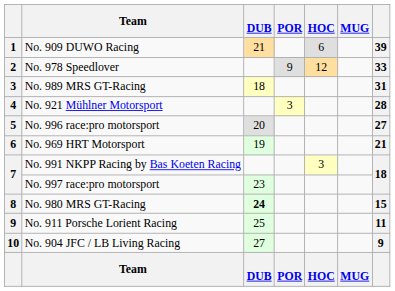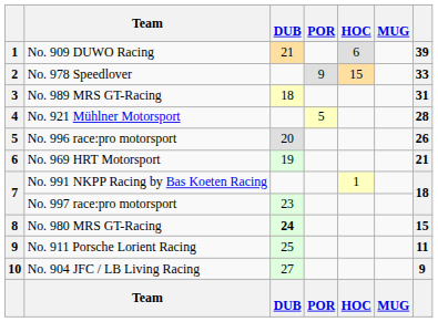 <table align=left| class="wikitable" style="font-size: 85%; text-align: center">
 <tr valign="top">
 <th valign=middle></th>
 <th valign=middle>Team</th>
 <th><br><a href='#'>DUB</a></th>
 <th><br><a href='#'>POR</a></th>
 <th><br><a href='#'>HOC</a></th>
 <th><br><a href='#'>MUG</a></th>
 <th valign=middle>  </th>
 </tr>
 <tr>
 <th>1</th>
 <td align=left> No. 909 DUWO Racing</td>
 <td style="background:#FFDF9F;">21</td>
 <td></td>
 <td style="background:#DFDFDF;">6</td>
 <td></td>
 <th>39</th>
 </tr>
 <tr>
 <th>2</th>
 <td align=left> No. 978 Speedlover</td>
 <td></td>
 <td style="background:#DFDFDF;">9</td>
-<td style="background:#FFDF9F;">12</td>
+<td style="background:#FFDF9F;">15</td>
 <td></td>
 <th>33</th>
 </tr>
 <tr>
 <th>3</th>
 <td align=left> No. 989 MRS GT-Racing</td>
 <td style="background:#FFFFBF;">18</td>
 <td></td>
 <td></td>
 <td></td>
 <th>31</th>
 </tr>
 <tr>
 <th>4</th>
 <td align=left> No. 921 <a href='#'>Mühlner Motorsport</a></td>
 <td></td>
-<td style="background:#FFFFBF;">3</td>
+<td style="background:#FFFFBF;">5</td>
 <td></td>
 <td></td>
 <th>28</th>
 </tr>
 <tr>
 <th>5</th>
 <td align=left> No. 996 race:pro motorsport</td>
 <td style="background:#DFDFDF;">20</td>
 <td></td>
 <td></td>
 <td></td>
-<th>27</th>
+<th>26</th>
 </tr>
 <tr>
 <th>6</th>
 <td align=left> No. 969 HRT Motorsport</td>
 <td style="background:#DFFFDF;">19</td>
 <td></td>
 <td></td>
 <td></td>
 <th>21</th>
 </tr>
 <tr>
 <th rowspan=2>7</th>
 <td align=left> No. 991 NKPP Racing by <a href='#'>Bas Koeten Racing</a></td>
 <td></td>
 <td></td>
-<td style="background:#FFFFBF;">3</td>
+<td style="background:#FFFFBF;">1</td>
 <td></td>
 <th rowspan=2>18</th>
 </tr>
 <tr>
 <td align=left> No. 997 race:pro motorsport</td>
 <td style="background:#DFFFDF;">23</td>
 <td></td>
 <td></td>
 <td></td>
 </tr>
 <tr>
 <th>8</th>
 <td align=left> No. 980 MRS GT-Racing</td>
 <td style="background:#DFFFDF;"><strong>24</strong></td>
 <td></td>
 <td></td>
 <td></td>
 <th>15</th>
 </tr>
 <tr>
 <th>9</th>
 <td align=left> No. 911 Porsche Lorient Racing</td>
 <td style="background:#DFFFDF;">25</td>
 <td></td>
 <td></td>
 <td></td>
 <th>11</th>
 </tr>
 <tr>
 <th>10</th>
 <td align=left> No. 904 JFC / LB Living Racing</td>
 <td style="background:#DFFFDF;">27</td>
 <td></td>
 <td></td>
 <td></td>
 <th>9</th>
 </tr>
 <tr>
 <th valign=middle></th>
 <th valign=middle>Team</th>
 <th><br><a href='#'>DUB</a></th>
 <th><br><a href='#'>POR</a></th>
 <th><br><a href='#'>HOC</a></th>
 <th><br><a href='#'>MUG</a></th>
 <th valign=middle>  </th>
 </tr>
 </table>
